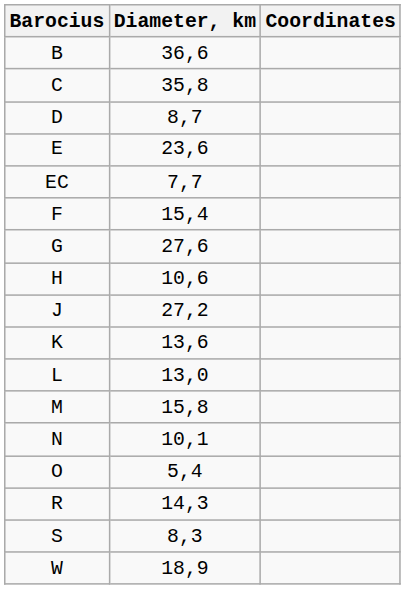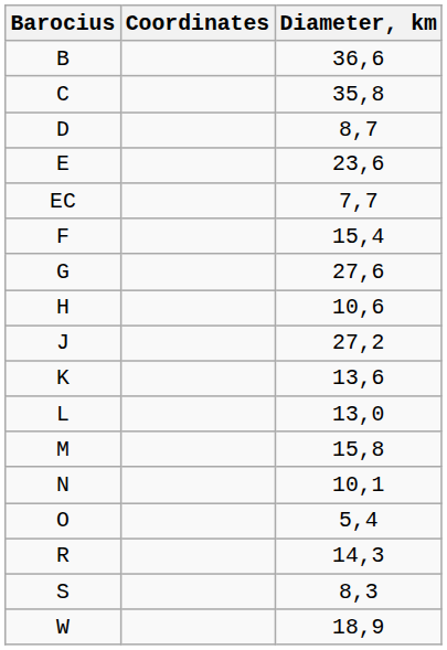 <table class="wikitable sortable" style="text-align:center">
 <tr>
 <th>Barocius</th>
+<th class="unsortable">Coordinates</th>
 <th>Diameter, km</th>
-<th class="unsortable">Coordinates</th>
 </tr>
 <tr>
 <td>B</td>
+<td></td>
 <td>36,6</td>
-<td></td>
 </tr>
 <tr>
 <td>C</td>
+<td></td>
 <td>35,8</td>
-<td></td>
 </tr>
 <tr>
 <td>D</td>
+<td></td>
 <td>8,7</td>
-<td></td>
 </tr>
 <tr>
 <td>E</td>
+<td></td>
 <td>23,6</td>
-<td></td>
 </tr>
 <tr>
 <td>EC</td>
+<td></td>
 <td>7,7</td>
-<td></td>
 </tr>
 <tr>
 <td>F</td>
+<td></td>
 <td>15,4</td>
-<td></td>
 </tr>
 <tr>
 <td>G</td>
+<td></td>
 <td>27,6</td>
-<td></td>
 </tr>
 <tr>
 <td>H</td>
+<td></td>
 <td>10,6</td>
-<td></td>
 </tr>
 <tr>
 <td>J</td>
+<td></td>
 <td>27,2</td>
-<td></td>
 </tr>
 <tr>
 <td>K</td>
+<td></td>
 <td>13,6</td>
-<td></td>
 </tr>
 <tr>
 <td>L</td>
+<td></td>
 <td>13,0</td>
-<td></td>
 </tr>
 <tr>
 <td>M</td>
+<td></td>
 <td>15,8</td>
-<td></td>
 </tr>
 <tr>
 <td>N</td>
+<td></td>
 <td>10,1</td>
-<td></td>
 </tr>
 <tr>
 <td>O</td>
+<td></td>
 <td>5,4</td>
-<td></td>
 </tr>
 <tr>
 <td>R</td>
+<td></td>
 <td>14,3</td>
-<td></td>
 </tr>
 <tr>
 <td>S</td>
+<td></td>
 <td>8,3</td>
-<td></td>
 </tr>
 <tr>
 <td>W</td>
+<td></td>
 <td>18,9</td>
-<td></td>
 </tr>
 </table>
